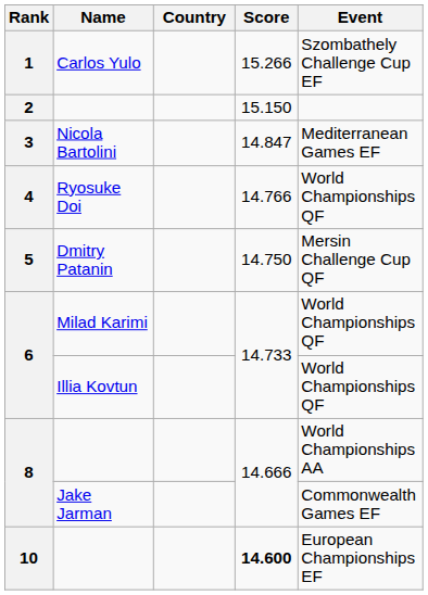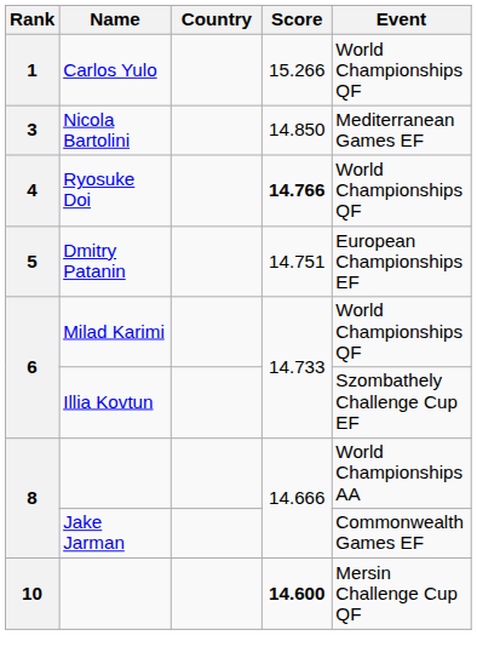 <table class="wikitable sortable" style="width:65%;">
 <tr>
 <th style="text-align:center; width:5%;">Rank</th>
 <th style="text-align:center; width:25%;">Name</th>
 <th style="text-align:center; width:20%;">Country</th>
 <th style="text-align:center; width:15%;">Score</th>
 <th style="text-align:center; width:30%;">Event</th>
 </tr>
 <tr>
 <th>1</th>
 <td><a href='#'>Carlos Yulo</a></td>
 <td></td>
 <td align="center">15.266</td>
-<td>Szombathely Challenge Cup EF</td>
-</tr>
-<tr>
-<th>2</th>
-<td></td>
-<td></td>
-<td align="center">15.150</td>
-<td></td>
+<td>World Championships QF</td>
 </tr>
 <tr>
 <th>3</th>
 <td><a href='#'>Nicola Bartolini</a></td>
 <td></td>
-<td align="center">14.847</td>
+<td align="center">14.850</td>
 <td>Mediterranean Games EF</td>
 </tr>
 <tr>
 <th>4</th>
 <td><a href='#'>Ryosuke Doi</a></td>
 <td></td>
-<td align="center">14.766</td>
+<td align="center"><strong>14.766</strong></td>
 <td>World Championships QF</td>
 </tr>
 <tr>
 <th>5</th>
 <td><a href='#'>Dmitry Patanin</a></td>
 <td></td>
-<td align="center">14.750</td>
-<td>Mersin Challenge Cup QF</td>
+<td align="center">14.751</td>
+<td>European Championships EF</td>
 </tr>
 <tr>
 <th rowspan="2">6</th>
 <td><a href='#'>Milad Karimi</a></td>
 <td></td>
 <td rowspan="2" align="center">14.733</td>
 <td>World Championships QF</td>
 </tr>
 <tr>
 <td><a href='#'>Illia Kovtun</a></td>
 <td></td>
-<td>World Championships QF</td>
+<td>Szombathely Challenge Cup EF</td>
 </tr>
 <tr>
 <th rowspan="2">8</th>
 <td></td>
 <td></td>
 <td rowspan="2" align="center">14.666</td>
 <td>World Championships AA</td>
 </tr>
 <tr>
 <td><a href='#'>Jake Jarman</a></td>
 <td></td>
 <td>Commonwealth Games EF</td>
 </tr>
 <tr>
 <th>10</th>
 <td></td>
 <td></td>
 <td align="center"><strong>14.600</strong></td>
-<td>European Championships EF</td>
+<td>Mersin Challenge Cup QF</td>
 </tr>
 </table>
